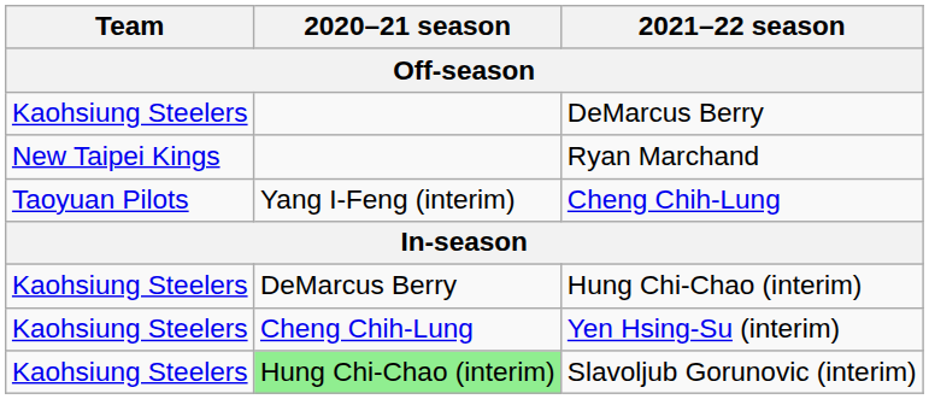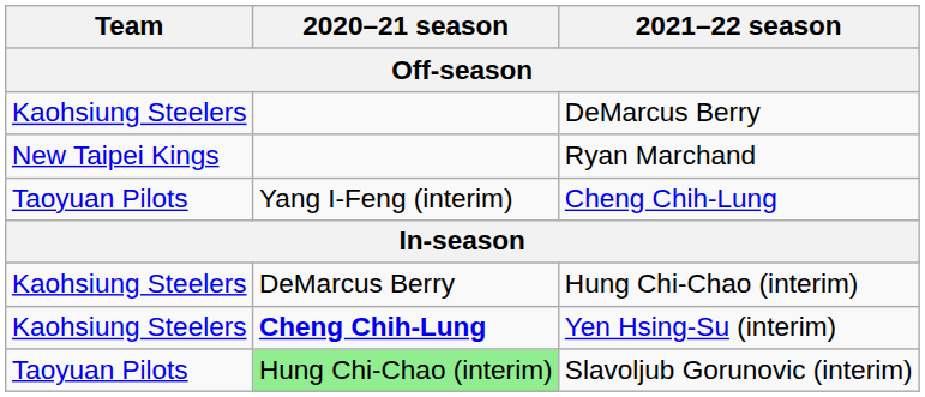 <table class="wikitable">
 <tr>
 <th>Team</th>
 <th>2020–21 season</th>
 <th>2021–22 season</th>
 </tr>
 <tr>
 <th colspan="3">Off-season</th>
 </tr>
 <tr>
 <td><a href='#'>Kaohsiung Steelers</a></td>
 <td></td>
 <td>DeMarcus Berry</td>
 </tr>
 <tr>
 <td><a href='#'>New Taipei Kings</a></td>
 <td></td>
 <td>Ryan Marchand</td>
 </tr>
 <tr>
 <td><a href='#'>Taoyuan Pilots</a></td>
 <td>Yang I-Feng (interim)</td>
 <td><a href='#'>Cheng Chih-Lung</a></td>
 </tr>
 <tr>
 <th colspan="3">In-season</th>
 </tr>
 <tr>
 <td><a href='#'>Kaohsiung Steelers</a></td>
 <td>DeMarcus Berry</td>
 <td>Hung Chi-Chao (interim)</td>
 </tr>
 <tr>
 <td><a href='#'>Kaohsiung Steelers</a></td>
-<td><a href='#'>Cheng Chih-Lung</a></td>
+<td><strong><a href='#'>Cheng Chih-Lung</a></strong></td>
 <td><a href='#'>Yen Hsing-Su</a> (interim)</td>
 </tr>
 <tr>
-<td><a href='#'>Kaohsiung Steelers</a></td>
+<td><a href='#'>Taoyuan Pilots</a></td>
 <td style="background: lightgreen;">Hung Chi-Chao (interim)</td>
 <td>Slavoljub Gorunovic (interim)</td>
 </tr>
 </table>
